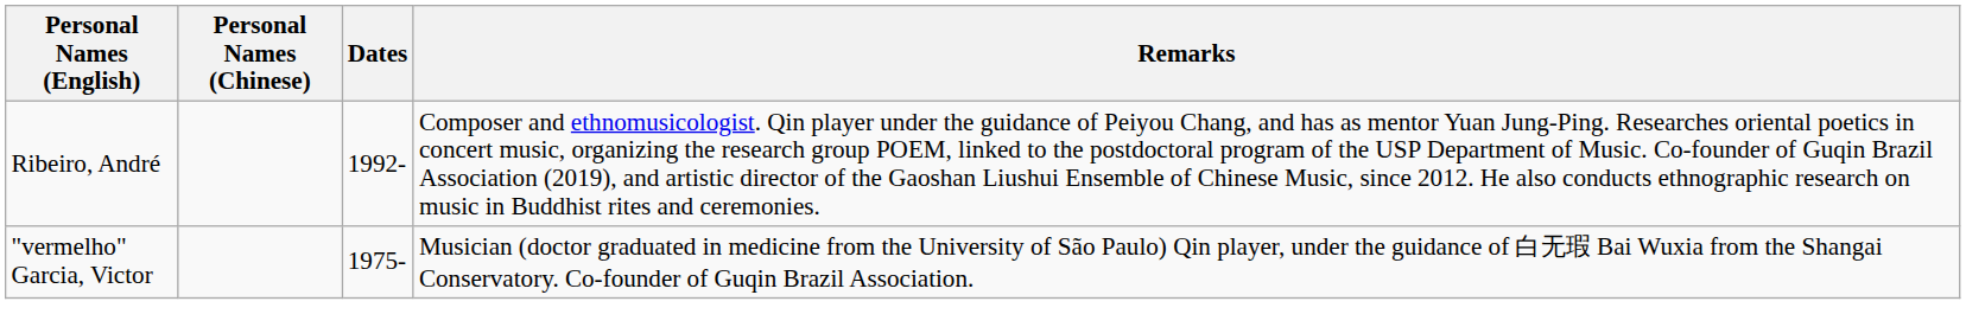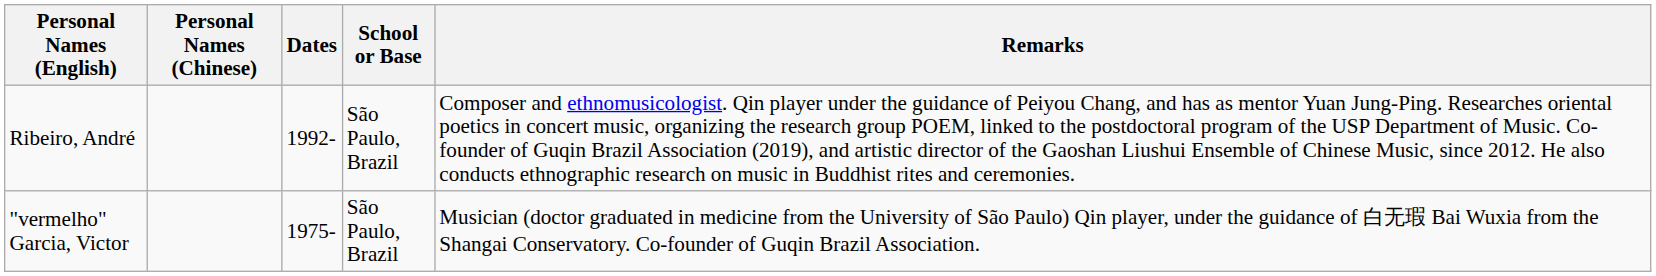 <table class="wikitable">
 <tr>
 <th>Personal Names (English)</th>
 <th>Personal Names (Chinese)</th>
 <th>Dates</th>
+<th>School or Base</th>
 <th>Remarks</th>
 </tr>
 <tr>
 <td>Ribeiro, André</td>
 <td></td>
 <td>1992-</td>
+<td>São Paulo, Brazil</td>
 <td>Composer and <a href='#'>ethnomusicologist</a>. Qin player under the guidance of Peiyou Chang, and has as mentor Yuan Jung-Ping. Researches oriental poetics in concert music, organizing the research group POEM, linked to the postdoctoral program of the USP Department of Music. Co-founder of Guqin Brazil Association (2019), and artistic director of the Gaoshan Liushui Ensemble of Chinese Music, since 2012. He also conducts ethnographic research on music in Buddhist rites and ceremonies.</td>
 </tr>
 <tr>
 <td>"vermelho" Garcia, Victor</td>
 <td></td>
 <td>1975-</td>
+<td>São Paulo, Brazil</td>
 <td>Musician (doctor graduated in medicine from the University of São Paulo) Qin player, under the guidance of 白无瑕 Bai Wuxia from the Shangai Conservatory. Co-founder of Guqin Brazil Association.</td>
 </tr>
 </table>
